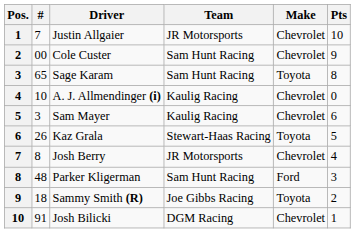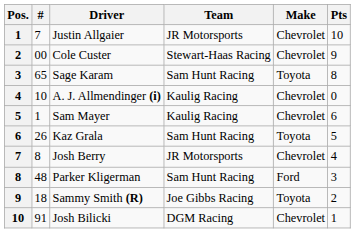 <table class="wikitable" style="font-size:95%">
 <tr>
 <th>Pos.</th>
 <th>#</th>
 <th>Driver</th>
 <th>Team</th>
 <th>Make</th>
 <th>Pts</th>
 </tr>
 <tr>
 <th>1</th>
 <td>7</td>
 <td>Justin Allgaier</td>
 <td>JR Motorsports</td>
 <td>Chevrolet</td>
 <td>10</td>
 </tr>
 <tr>
 <th>2</th>
 <td>00</td>
 <td>Cole Custer</td>
-<td>Sam Hunt Racing</td>
+<td>Stewart-Haas Racing</td>
 <td>Chevrolet</td>
 <td>9</td>
 </tr>
 <tr>
 <th>3</th>
 <td>65</td>
 <td>Sage Karam</td>
 <td>Sam Hunt Racing</td>
 <td>Toyota</td>
 <td>8</td>
 </tr>
 <tr>
 <th>4</th>
 <td>10</td>
 <td>A. J. Allmendinger <strong>(i)</strong></td>
 <td>Kaulig Racing</td>
 <td>Chevrolet</td>
 <td>0</td>
 </tr>
 <tr>
 <th>5</th>
-<td>3</td>
+<td>1</td>
 <td>Sam Mayer</td>
 <td>Kaulig Racing</td>
 <td>Chevrolet</td>
 <td>6</td>
 </tr>
 <tr>
 <th>6</th>
 <td>26</td>
 <td>Kaz Grala</td>
-<td>Stewart-Haas Racing</td>
+<td>Sam Hunt Racing</td>
 <td>Toyota</td>
 <td>5</td>
 </tr>
 <tr>
 <th>7</th>
 <td>8</td>
 <td>Josh Berry</td>
 <td>JR Motorsports</td>
 <td>Chevrolet</td>
 <td>4</td>
 </tr>
 <tr>
 <th>8</th>
 <td>48</td>
 <td>Parker Kligerman</td>
 <td>Sam Hunt Racing</td>
 <td>Ford</td>
 <td>3</td>
 </tr>
 <tr>
 <th>9</th>
 <td>18</td>
 <td>Sammy Smith <strong>(R)</strong></td>
 <td>Joe Gibbs Racing</td>
 <td>Toyota</td>
 <td>2</td>
 </tr>
 <tr>
 <th>10</th>
 <td>91</td>
 <td>Josh Bilicki</td>
 <td>DGM Racing</td>
 <td>Chevrolet</td>
 <td>1</td>
 </tr>
 </table>
